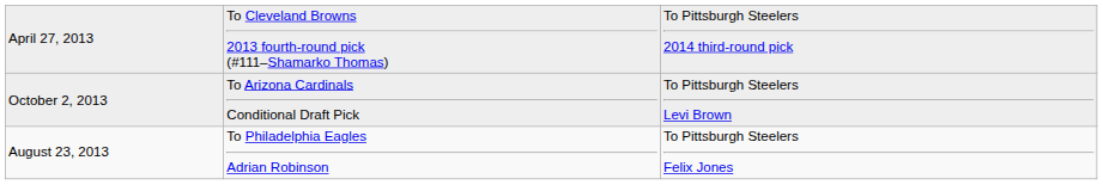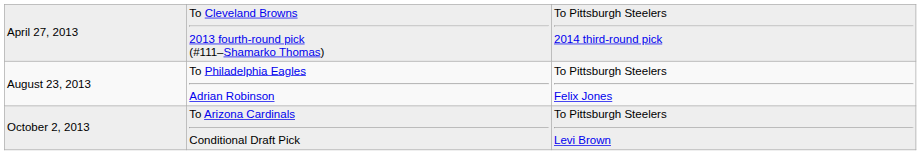 <table class="wikitable" style="border:1px solid #999999; width:80%;">
 <tr bgcolor="eeeeee">
 <td style="width:20%;">April 27, 2013</td>
 <td style="width:40%;" valign="top">To <a href='#'>Cleveland Browns</a> <hr><a href='#'>2013 fourth-round pick</a><br>(#111–<a href='#'>Shamarko Thomas</a>)</td>
 <td style="width:40%;" valign="top">To Pittsburgh Steelers<hr><a href='#'>2014 third-round pick</a></td>
 </tr>
+<tr>
+<td style="width:20%;">August 23, 2013</td>
+<td style="width:40%;" valign="top">To <a href='#'>Philadelphia Eagles</a> <hr><a href='#'>Adrian Robinson</a><br></td>
+<td style="width:40%;" valign="top">To Pittsburgh Steelers<hr><a href='#'>Felix Jones</a></td>
+</tr>
 <tr bgcolor="eeeeee">
 <td style="width:20%;">October 2, 2013</td>
 <td style="width:40%;" valign="top">To <a href='#'>Arizona Cardinals</a> <hr>Conditional Draft Pick<br></td>
 <td style="width:40%;" valign="top">To Pittsburgh Steelers<hr><a href='#'>Levi Brown</a></td>
 </tr>
-<tr>
-<td style="width:20%;">August 23, 2013</td>
-<td style="width:40%;" valign="top">To <a href='#'>Philadelphia Eagles</a> <hr><a href='#'>Adrian Robinson</a><br></td>
-<td style="width:40%;" valign="top">To Pittsburgh Steelers<hr><a href='#'>Felix Jones</a></td>
-</tr>
 </table>
